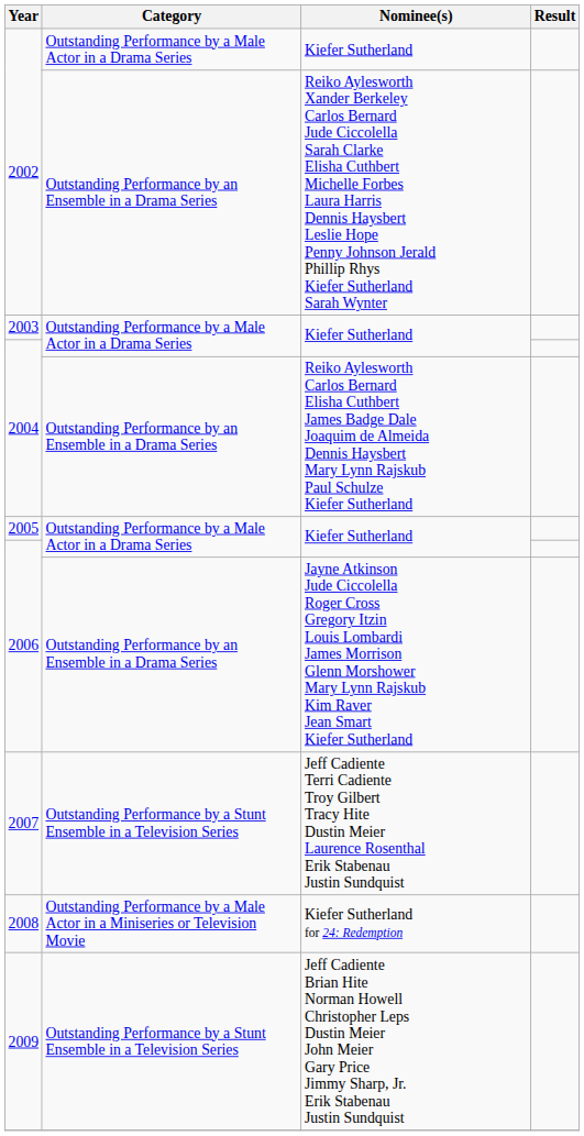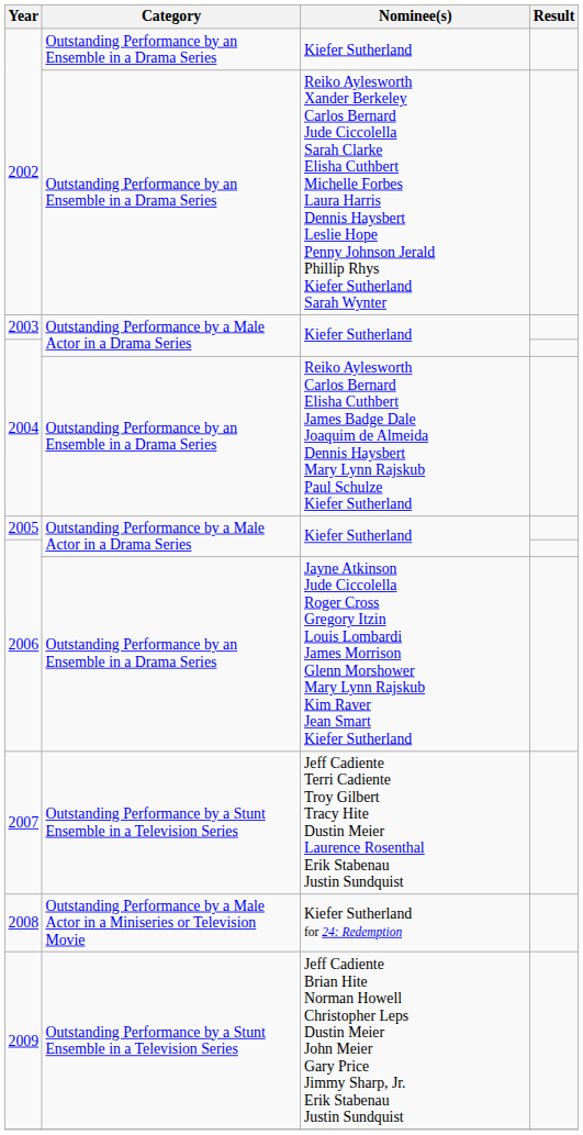 <table class="wikitable">
 <tr>
 <th>Year</th>
 <th>Category</th>
 <th style="width:40%;">Nominee(s)</th>
 <th>Result</th>
 </tr>
 <tr>
 <td rowspan=2><a href='#'>2002</a></td>
-<td><a href='#'>Outstanding Performance by a Male Actor in a Drama Series</a></td>
+<td><a href='#'>Outstanding Performance by an Ensemble in a Drama Series</a></td>
 <td><a href='#'>Kiefer Sutherland</a></td>
 <td></td>
 </tr>
 <tr>
 <td><a href='#'>Outstanding Performance by an Ensemble in a Drama Series</a></td>
 <td><a href='#'>Reiko Aylesworth</a><br><a href='#'>Xander Berkeley</a><br><a href='#'>Carlos Bernard</a><br><a href='#'>Jude Ciccolella</a><br><a href='#'>Sarah Clarke</a><br><a href='#'>Elisha Cuthbert</a><br><a href='#'>Michelle Forbes</a><br><a href='#'>Laura Harris</a><br><a href='#'>Dennis Haysbert</a><br><a href='#'>Leslie Hope</a><br><a href='#'>Penny Johnson Jerald</a><br>Phillip Rhys<br><a href='#'>Kiefer Sutherland</a><br><a href='#'>Sarah Wynter</a></td>
 <td></td>
 </tr>
 <tr>
 <td rowspan=1><a href='#'>2003</a></td>
 <td rowspan=2><a href='#'>Outstanding Performance by a Male Actor in a Drama Series</a></td>
 <td rowspan=2><a href='#'>Kiefer Sutherland</a></td>
 <td></td>
 </tr>
 <tr>
 <td rowspan=2><a href='#'>2004</a></td>
 <td></td>
 </tr>
 <tr>
 <td><a href='#'>Outstanding Performance by an Ensemble in a Drama Series</a></td>
 <td><a href='#'>Reiko Aylesworth</a><br><a href='#'>Carlos Bernard</a><br><a href='#'>Elisha Cuthbert</a><br><a href='#'>James Badge Dale</a><br><a href='#'>Joaquim de Almeida</a><br><a href='#'>Dennis Haysbert</a><br><a href='#'>Mary Lynn Rajskub</a><br><a href='#'>Paul Schulze</a><br><a href='#'>Kiefer Sutherland</a></td>
 <td></td>
 </tr>
 <tr>
 <td rowspan=1><a href='#'>2005</a></td>
 <td rowspan=2><a href='#'>Outstanding Performance by a Male Actor in a Drama Series</a></td>
 <td rowspan=2><a href='#'>Kiefer Sutherland</a></td>
 <td></td>
 </tr>
 <tr>
 <td rowspan=2><a href='#'>2006</a></td>
 <td></td>
 </tr>
 <tr>
 <td><a href='#'>Outstanding Performance by an Ensemble in a Drama Series</a></td>
 <td><a href='#'>Jayne Atkinson</a><br><a href='#'>Jude Ciccolella</a><br><a href='#'>Roger Cross</a><br><a href='#'>Gregory Itzin</a><br><a href='#'>Louis Lombardi</a><br><a href='#'>James Morrison</a><br><a href='#'>Glenn Morshower</a><br><a href='#'>Mary Lynn Rajskub</a><br><a href='#'>Kim Raver</a><br><a href='#'>Jean Smart</a><br><a href='#'>Kiefer Sutherland</a></td>
 <td></td>
 </tr>
 <tr>
 <td rowspan=1><a href='#'>2007</a></td>
 <td><a href='#'>Outstanding Performance by a Stunt Ensemble in a Television Series</a></td>
 <td>Jeff Cadiente<br>Terri Cadiente<br>Troy Gilbert<br>Tracy Hite<br>Dustin Meier<br><a href='#'>Laurence Rosenthal</a><br>Erik Stabenau<br>Justin Sundquist</td>
 <td></td>
 </tr>
 <tr>
 <td rowspan=1><a href='#'>2008</a></td>
 <td><a href='#'>Outstanding Performance by a Male Actor in a Miniseries or Television Movie</a></td>
 <td>Kiefer Sutherland<br><small>for <em><a href='#'>24: Redemption</a></em></small></td>
 <td></td>
 </tr>
 <tr>
 <td rowspan=1><a href='#'>2009</a></td>
 <td><a href='#'>Outstanding Performance by a Stunt Ensemble in a Television Series</a></td>
 <td>Jeff Cadiente<br>Brian Hite<br>Norman Howell<br>Christopher Leps<br>Dustin Meier<br>John Meier<br>Gary Price<br>Jimmy Sharp, Jr.<br>Erik Stabenau<br>Justin Sundquist</td>
 <td></td>
 </tr>
 <tr>
 </tr>
 </table>
